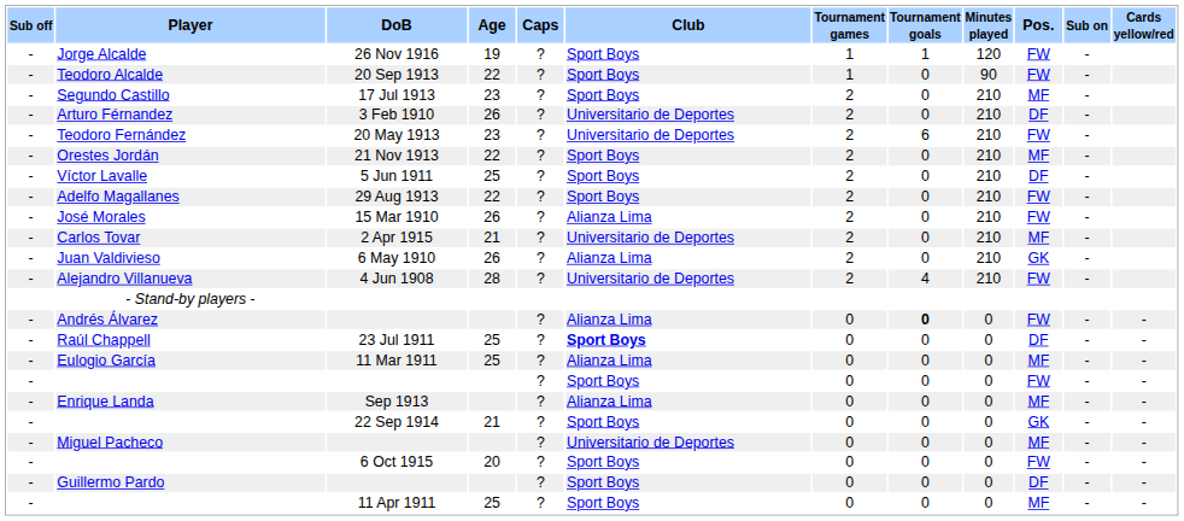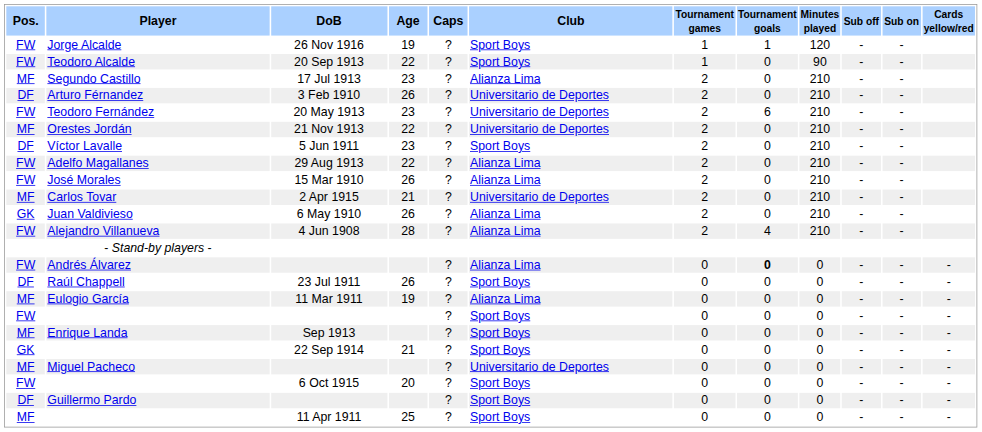 <table border="0" width="100%" style="border: 1px solid #999; background-color:#FFFFFF; text-align:center">
 <tr align="center" bgcolor="#AAD0FF">
-<th width=4%><small>Sub off</small></th>
+<th width=4%>Pos.</th>
 <th width=23%>Player</th>
 <th width=12%>DoB</th>
 <th width=4%>Age</th>
 <th width=4%>Caps</th>
 <th width=21%>Club</th>
 <th width=6%><small>Tournament<br>games</small></th>
 <th width=6%><small>Tournament<br>goals</small></th>
 <th width=4%><small>Minutes<br>played</small></th>
-<th width=4%>Pos.</th>
+<th width=4%><small>Sub off</small></th>
 <th width=4%><small>Sub on</small></th>
 <th width=4%><small>Cards<br>yellow/red</small></th>
 </tr>
 <tr>
-<td>-</td>
+<td><a href='#'>FW</a></td>
 <td align="left"><a href='#'>Jorge Alcalde</a></td>
 <td>26 Nov 1916</td>
 <td>19</td>
 <td>?</td>
 <td align="left"> <a href='#'>Sport Boys</a></td>
 <td>1</td>
 <td>1</td>
 <td>120</td>
-<td><a href='#'>FW</a></td>
+<td>-</td>
 <td>-</td>
 <td></td>
 </tr>
 <tr bgcolor="#EFEFEF">
-<td>-</td>
+<td><a href='#'>FW</a></td>
 <td align="left"><a href='#'>Teodoro Alcalde</a></td>
 <td>20 Sep 1913</td>
 <td>22</td>
 <td>?</td>
 <td align="left"> <a href='#'>Sport Boys</a></td>
 <td>1</td>
 <td>0</td>
 <td>90</td>
-<td><a href='#'>FW</a></td>
+<td>-</td>
 <td>-</td>
 <td></td>
 </tr>
 <tr>
-<td>-</td>
+<td><a href='#'>MF</a></td>
 <td align="left"><a href='#'>Segundo Castillo</a></td>
 <td>17 Jul 1913</td>
 <td>23</td>
 <td>?</td>
-<td align="left"> <a href='#'>Sport Boys</a></td>
+<td align="left"> <a href='#'>Alianza Lima</a></td>
 <td>2</td>
 <td>0</td>
 <td>210</td>
-<td><a href='#'>MF</a></td>
+<td>-</td>
 <td>-</td>
 <td></td>
 </tr>
 <tr bgcolor="#EFEFEF">
-<td>-</td>
+<td><a href='#'>DF</a></td>
 <td align="left"><a href='#'>Arturo Férnandez</a></td>
 <td>3 Feb 1910</td>
 <td>26</td>
 <td>?</td>
 <td align="left"> <a href='#'>Universitario de Deportes</a></td>
 <td>2</td>
 <td>0</td>
 <td>210</td>
-<td><a href='#'>DF</a></td>
+<td>-</td>
 <td>-</td>
 <td></td>
 </tr>
 <tr>
-<td>-</td>
+<td><a href='#'>FW</a></td>
 <td align="left"><a href='#'>Teodoro Fernández</a></td>
 <td>20 May 1913</td>
 <td>23</td>
 <td>?</td>
 <td align="left"> <a href='#'>Universitario de Deportes</a></td>
 <td>2</td>
 <td>6</td>
 <td>210</td>
-<td><a href='#'>FW</a></td>
+<td>-</td>
 <td>-</td>
 <td></td>
 </tr>
 <tr bgcolor="#EFEFEF">
-<td>-</td>
+<td><a href='#'>MF</a></td>
 <td align="left"><a href='#'>Orestes Jordán</a></td>
 <td>21 Nov 1913</td>
 <td>22</td>
+<td>?</td>
+<td align="left"> <a href='#'>Universitario de Deportes</a></td>
+<td>2</td>
+<td>0</td>
+<td>210</td>
+<td>-</td>
+<td>-</td>
+<td></td>
+</tr>
+<tr>
+<td><a href='#'>DF</a></td>
+<td align="left"><a href='#'>Víctor Lavalle</a></td>
+<td>5 Jun 1911</td>
+<td>23</td>
 <td>?</td>
 <td align="left"> <a href='#'>Sport Boys</a></td>
 <td>2</td>
 <td>0</td>
 <td>210</td>
-<td><a href='#'>MF</a></td>
+<td>-</td>
+<td>-</td>
+<td></td>
+</tr>
+<tr bgcolor="#EFEFEF">
+<td><a href='#'>FW</a></td>
+<td align="left"><a href='#'>Adelfo Magallanes</a></td>
+<td>29 Aug 1913</td>
+<td>22</td>
+<td>?</td>
+<td align="left"> <a href='#'>Alianza Lima</a></td>
+<td>2</td>
+<td>0</td>
+<td>210</td>
+<td>-</td>
 <td>-</td>
 <td></td>
 </tr>
 <tr>
-<td>-</td>
-<td align="left"><a href='#'>Víctor Lavalle</a></td>
-<td>5 Jun 1911</td>
-<td>25</td>
-<td>?</td>
-<td align="left"> <a href='#'>Sport Boys</a></td>
-<td>2</td>
-<td>0</td>
-<td>210</td>
-<td><a href='#'>DF</a></td>
-<td>-</td>
-<td></td>
-</tr>
-<tr bgcolor="#EFEFEF">
-<td>-</td>
-<td align="left"><a href='#'>Adelfo Magallanes</a></td>
-<td>29 Aug 1913</td>
-<td>22</td>
-<td>?</td>
-<td align="left"> <a href='#'>Sport Boys</a></td>
-<td>2</td>
-<td>0</td>
-<td>210</td>
 <td><a href='#'>FW</a></td>
-<td>-</td>
-<td></td>
-</tr>
-<tr>
-<td>-</td>
 <td align="left"><a href='#'>José Morales</a></td>
 <td>15 Mar 1910</td>
 <td>26</td>
 <td>?</td>
 <td align="left"> <a href='#'>Alianza Lima</a></td>
 <td>2</td>
 <td>0</td>
 <td>210</td>
-<td><a href='#'>FW</a></td>
+<td>-</td>
 <td>-</td>
 <td></td>
 </tr>
 <tr bgcolor="#EFEFEF">
-<td>-</td>
+<td><a href='#'>MF</a></td>
 <td align="left"><a href='#'>Carlos Tovar</a></td>
 <td>2 Apr 1915</td>
 <td>21</td>
 <td>?</td>
 <td align="left"> <a href='#'>Universitario de Deportes</a></td>
 <td>2</td>
 <td>0</td>
 <td>210</td>
-<td><a href='#'>MF</a></td>
+<td>-</td>
 <td>-</td>
 <td></td>
 </tr>
 <tr>
-<td>-</td>
+<td><a href='#'>GK</a></td>
 <td align="left"><a href='#'>Juan Valdivieso</a></td>
 <td>6 May 1910</td>
 <td>26</td>
 <td>?</td>
 <td align="left"> <a href='#'>Alianza Lima</a></td>
 <td>2</td>
 <td>0</td>
 <td>210</td>
-<td><a href='#'>GK</a></td>
+<td>-</td>
 <td>-</td>
 <td></td>
 </tr>
 <tr bgcolor="#EFEFEF">
-<td>-</td>
+<td><a href='#'>FW</a></td>
 <td align="left"><a href='#'>Alejandro Villanueva</a></td>
 <td>4 Jun 1908</td>
 <td>28</td>
 <td>?</td>
-<td align="left"> <a href='#'>Universitario de Deportes</a></td>
+<td align="left"> <a href='#'>Alianza Lima</a></td>
 <td>2</td>
 <td>4</td>
 <td>210</td>
-<td><a href='#'>FW</a></td>
+<td>-</td>
 <td>-</td>
 <td></td>
 </tr>
 <tr>
 <td></td>
 <td>- <em>Stand-by players</em> -</td>
 <td></td>
 <td></td>
 <td></td>
 <td></td>
 <td></td>
 <td></td>
 <td></td>
 <td></td>
 <td></td>
 <td></td>
 </tr>
 <tr bgcolor="#EFEFEF">
-<td>-</td>
+<td><a href='#'>FW</a></td>
 <td align="left"><a href='#'>Andrés Álvarez</a></td>
 <td></td>
 <td></td>
 <td>?</td>
 <td align="left"> <a href='#'>Alianza Lima</a></td>
 <td>0</td>
 <td><strong>0</strong></td>
 <td>0</td>
-<td><a href='#'>FW</a></td>
+<td>-</td>
 <td>-</td>
 <td>-</td>
 </tr>
 <tr>
-<td>-</td>
+<td><a href='#'>DF</a></td>
 <td align="left"><a href='#'>Raúl Chappell</a></td>
 <td>23 Jul 1911</td>
-<td>25</td>
+<td>26</td>
 <td>?</td>
-<td align="left"><strong> <a href='#'>Sport Boys</a></strong></td>
+<td align="left"> <a href='#'>Sport Boys</a></td>
 <td>0</td>
 <td>0</td>
 <td>0</td>
-<td><a href='#'>DF</a></td>
+<td>-</td>
 <td>-</td>
 <td>-</td>
 </tr>
 <tr bgcolor="#EFEFEF">
-<td>-</td>
+<td><a href='#'>MF</a></td>
 <td align="left"><a href='#'>Eulogio García</a></td>
 <td>11 Mar 1911</td>
-<td>25</td>
+<td>19</td>
 <td>?</td>
 <td align="left"> <a href='#'>Alianza Lima</a></td>
 <td>0</td>
 <td>0</td>
 <td>0</td>
-<td><a href='#'>MF</a></td>
+<td>-</td>
 <td>-</td>
 <td>-</td>
 </tr>
 <tr>
-<td>-</td>
+<td><a href='#'>FW</a></td>
 <td align="left"></td>
 <td></td>
 <td></td>
 <td>?</td>
 <td align="left"> <a href='#'>Sport Boys</a></td>
 <td>0</td>
 <td>0</td>
 <td>0</td>
-<td><a href='#'>FW</a></td>
+<td>-</td>
 <td>-</td>
 <td>-</td>
 </tr>
 <tr bgcolor="#EFEFEF">
-<td>-</td>
+<td><a href='#'>MF</a></td>
 <td align="left"><a href='#'>Enrique Landa</a></td>
 <td>Sep 1913</td>
 <td></td>
 <td>?</td>
-<td align="left"> <a href='#'>Alianza Lima</a></td>
+<td align="left"> <a href='#'>Sport Boys</a></td>
 <td>0</td>
 <td>0</td>
 <td>0</td>
-<td><a href='#'>MF</a></td>
+<td>-</td>
 <td>-</td>
 <td>-</td>
 </tr>
 <tr>
-<td>-</td>
+<td><a href='#'>GK</a></td>
 <td align="left"></td>
 <td>22 Sep 1914</td>
 <td>21</td>
 <td>?</td>
 <td align="left"> <a href='#'>Sport Boys</a></td>
 <td>0</td>
 <td>0</td>
 <td>0</td>
-<td><a href='#'>GK</a></td>
+<td>-</td>
 <td>-</td>
 <td>-</td>
 </tr>
 <tr bgcolor="#EFEFEF">
-<td>-</td>
+<td><a href='#'>MF</a></td>
 <td align="left"><a href='#'>Miguel Pacheco</a></td>
 <td></td>
 <td></td>
 <td>?</td>
 <td align="left"> <a href='#'>Universitario de Deportes</a></td>
 <td>0</td>
 <td>0</td>
 <td>0</td>
-<td><a href='#'>MF</a></td>
+<td>-</td>
 <td>-</td>
 <td>-</td>
 </tr>
 <tr>
-<td>-</td>
+<td><a href='#'>FW</a></td>
 <td align="left"></td>
 <td>6 Oct 1915</td>
 <td>20</td>
 <td>?</td>
 <td align="left"> <a href='#'>Sport Boys</a></td>
 <td>0</td>
 <td>0</td>
 <td>0</td>
-<td><a href='#'>FW</a></td>
+<td>-</td>
 <td>-</td>
 <td>-</td>
 </tr>
 <tr bgcolor="#EFEFEF">
-<td>-</td>
+<td><a href='#'>DF</a></td>
 <td align="left"><a href='#'>Guillermo Pardo</a></td>
 <td></td>
 <td></td>
 <td>?</td>
 <td align="left"> <a href='#'>Sport Boys</a></td>
 <td>0</td>
 <td>0</td>
 <td>0</td>
-<td><a href='#'>DF</a></td>
+<td>-</td>
 <td>-</td>
 <td>-</td>
 </tr>
 <tr>
-<td>-</td>
+<td><a href='#'>MF</a></td>
 <td align="left"></td>
 <td>11 Apr 1911</td>
 <td>25</td>
 <td>?</td>
 <td align="left"> <a href='#'>Sport Boys</a></td>
 <td>0</td>
 <td>0</td>
 <td>0</td>
-<td><a href='#'>MF</a></td>
+<td>-</td>
 <td>-</td>
 <td>-</td>
 </tr>
 </table>
